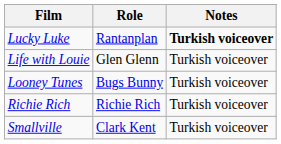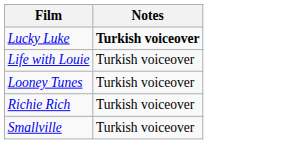 <table class="wikitable" style="font-size: 90%;">
 <tr>
 <th>Film</th>
-<th>Role</th>
 <th>Notes</th>
 </tr>
 <tr>
 <td><em><a href='#'>Lucky Luke</a></em></td>
-<td><a href='#'>Rantanplan</a></td>
 <td><strong>Turkish voiceover</strong></td>
 </tr>
 <tr>
 <td><em><a href='#'>Life with Louie</a></em></td>
-<td>Glen Glenn</td>
 <td>Turkish voiceover</td>
 </tr>
 <tr>
 <td><em><a href='#'>Looney Tunes</a></em></td>
-<td><a href='#'>Bugs Bunny</a></td>
 <td>Turkish voiceover</td>
 </tr>
 <tr>
 <td><em><a href='#'>Richie Rich</a></em></td>
-<td><a href='#'>Richie Rich</a></td>
 <td>Turkish voiceover</td>
 </tr>
 <tr>
 <td><em><a href='#'>Smallville</a></em></td>
-<td><a href='#'>Clark Kent</a></td>
 <td>Turkish voiceover</td>
 </tr>
 </table>
